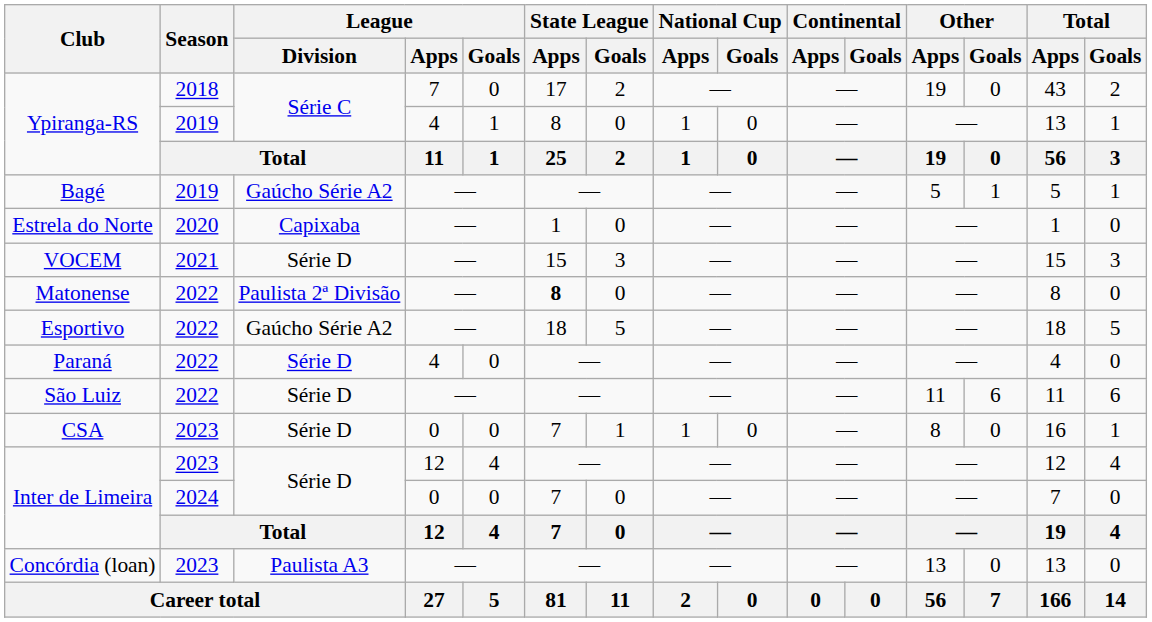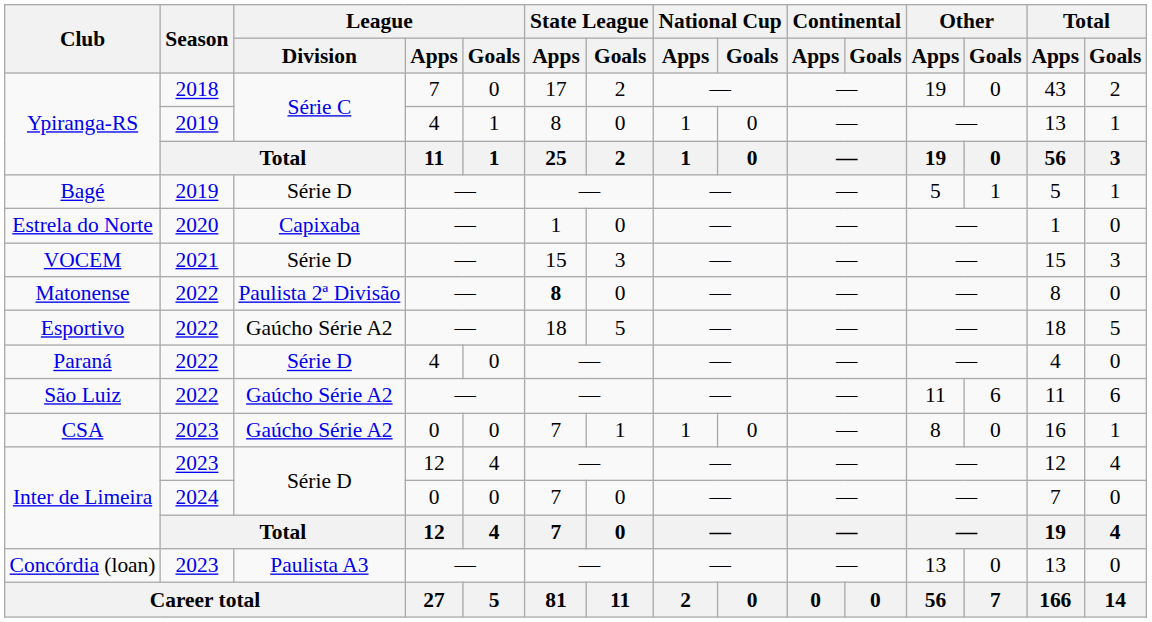 <table class="wikitable" style="text-align: center;">
 <tr>
 <th rowspan="2">Club</th>
 <th rowspan="2">Season</th>
 <th colspan="3">League</th>
 <th colspan="2">State League</th>
 <th colspan="2">National Cup</th>
 <th colspan="2">Continental</th>
 <th colspan="2">Other</th>
 <th colspan="2">Total</th>
 </tr>
 <tr>
 <th>Division</th>
 <th>Apps</th>
 <th>Goals</th>
 <th>Apps</th>
 <th>Goals</th>
 <th>Apps</th>
 <th>Goals</th>
 <th>Apps</th>
 <th>Goals</th>
 <th>Apps</th>
 <th>Goals</th>
 <th>Apps</th>
 <th>Goals</th>
 </tr>
 <tr>
 <td rowspan="3" valign="center"><a href='#'>Ypiranga-RS</a></td>
 <td><a href='#'>2018</a></td>
 <td rowspan="2"><a href='#'>Série C</a></td>
 <td>7</td>
 <td>0</td>
 <td>17</td>
 <td>2</td>
 <td colspan="2">—</td>
 <td colspan="2">—</td>
 <td>19</td>
 <td>0</td>
 <td>43</td>
 <td>2</td>
 </tr>
 <tr>
 <td><a href='#'>2019</a></td>
 <td>4</td>
 <td>1</td>
 <td>8</td>
 <td>0</td>
 <td>1</td>
 <td>0</td>
 <td colspan="2">—</td>
 <td colspan="2">—</td>
 <td>13</td>
 <td>1</td>
 </tr>
 <tr>
 <th colspan="2">Total</th>
 <th>11</th>
 <th>1</th>
 <th>25</th>
 <th>2</th>
 <th>1</th>
 <th>0</th>
 <th colspan="2">—</th>
 <th>19</th>
 <th>0</th>
 <th>56</th>
 <th>3</th>
 </tr>
 <tr>
 <td valign="center"><a href='#'>Bagé</a></td>
 <td><a href='#'>2019</a></td>
-<td><a href='#'>Gaúcho Série A2</a></td>
+<td>Série D</td>
 <td colspan="2">—</td>
 <td colspan="2">—</td>
 <td colspan="2">—</td>
 <td colspan="2">—</td>
 <td>5</td>
 <td>1</td>
 <td>5</td>
 <td>1</td>
 </tr>
 <tr>
 <td valign="center"><a href='#'>Estrela do Norte</a></td>
 <td><a href='#'>2020</a></td>
 <td><a href='#'>Capixaba</a></td>
 <td colspan="2">—</td>
 <td>1</td>
 <td>0</td>
 <td colspan="2">—</td>
 <td colspan="2">—</td>
 <td colspan="2">—</td>
 <td>1</td>
 <td>0</td>
 </tr>
 <tr>
 <td valign="center"><a href='#'>VOCEM</a></td>
 <td><a href='#'>2021</a></td>
 <td>Série D</td>
 <td colspan="2">—</td>
 <td>15</td>
 <td>3</td>
 <td colspan="2">—</td>
 <td colspan="2">—</td>
 <td colspan="2">—</td>
 <td>15</td>
 <td>3</td>
 </tr>
 <tr>
 <td valign="center"><a href='#'>Matonense</a></td>
 <td><a href='#'>2022</a></td>
 <td><a href='#'>Paulista 2ª Divisão</a></td>
 <td colspan="2">—</td>
 <td><strong>8</strong></td>
 <td>0</td>
 <td colspan="2">—</td>
 <td colspan="2">—</td>
 <td colspan="2">—</td>
 <td>8</td>
 <td>0</td>
 </tr>
 <tr>
 <td valign="center"><a href='#'>Esportivo</a></td>
 <td><a href='#'>2022</a></td>
 <td>Gaúcho Série A2</td>
 <td colspan="2">—</td>
 <td>18</td>
 <td>5</td>
 <td colspan="2">—</td>
 <td colspan="2">—</td>
 <td colspan="2">—</td>
 <td>18</td>
 <td>5</td>
 </tr>
 <tr>
 <td valign="center"><a href='#'>Paraná</a></td>
 <td><a href='#'>2022</a></td>
 <td><a href='#'>Série D</a></td>
 <td>4</td>
 <td>0</td>
 <td colspan="2">—</td>
 <td colspan="2">—</td>
 <td colspan="2">—</td>
 <td colspan="2">—</td>
 <td>4</td>
 <td>0</td>
 </tr>
 <tr>
 <td valign="center"><a href='#'>São Luiz</a></td>
 <td><a href='#'>2022</a></td>
-<td>Série D</td>
+<td><a href='#'>Gaúcho Série A2</a></td>
 <td colspan="2">—</td>
 <td colspan="2">—</td>
 <td colspan="2">—</td>
 <td colspan="2">—</td>
 <td>11</td>
 <td>6</td>
 <td>11</td>
 <td>6</td>
 </tr>
 <tr>
 <td valign="center"><a href='#'>CSA</a></td>
 <td><a href='#'>2023</a></td>
-<td>Série D</td>
+<td><a href='#'>Gaúcho Série A2</a></td>
 <td>0</td>
 <td>0</td>
 <td>7</td>
 <td>1</td>
 <td>1</td>
 <td>0</td>
 <td colspan="2">—</td>
 <td>8</td>
 <td>0</td>
 <td>16</td>
 <td>1</td>
 </tr>
 <tr>
 <td rowspan="3" valign="center"><a href='#'>Inter de Limeira</a></td>
 <td><a href='#'>2023</a></td>
 <td rowspan="2">Série D</td>
 <td>12</td>
 <td>4</td>
 <td colspan="2">—</td>
 <td colspan="2">—</td>
 <td colspan="2">—</td>
 <td colspan="2">—</td>
 <td>12</td>
 <td>4</td>
 </tr>
 <tr>
 <td><a href='#'>2024</a></td>
 <td>0</td>
 <td>0</td>
 <td>7</td>
 <td>0</td>
 <td colspan="2">—</td>
 <td colspan="2">—</td>
 <td colspan="2">—</td>
 <td>7</td>
 <td>0</td>
 </tr>
 <tr>
 <th colspan="2">Total</th>
 <th>12</th>
 <th>4</th>
 <th>7</th>
 <th>0</th>
 <th colspan="2">—</th>
 <th colspan="2">—</th>
 <th colspan="2">—</th>
 <th>19</th>
 <th>4</th>
 </tr>
 <tr>
 <td valign="center"><a href='#'>Concórdia</a> (loan)</td>
 <td><a href='#'>2023</a></td>
 <td><a href='#'>Paulista A3</a></td>
 <td colspan="2">—</td>
 <td colspan="2">—</td>
 <td colspan="2">—</td>
 <td colspan="2">—</td>
 <td>13</td>
 <td>0</td>
 <td>13</td>
 <td>0</td>
 </tr>
 <tr>
 <th colspan="3">Career total</th>
 <th>27</th>
 <th>5</th>
 <th>81</th>
 <th>11</th>
 <th>2</th>
 <th>0</th>
 <th>0</th>
 <th>0</th>
 <th>56</th>
 <th>7</th>
 <th>166</th>
 <th>14</th>
 </tr>
 </table>
